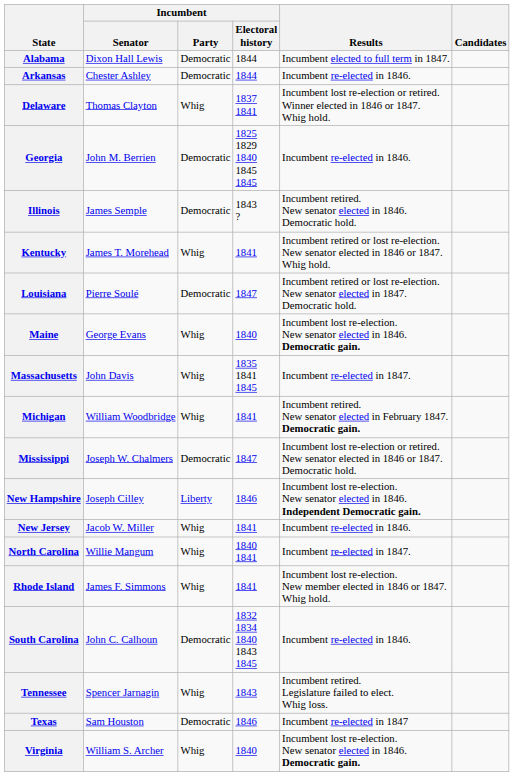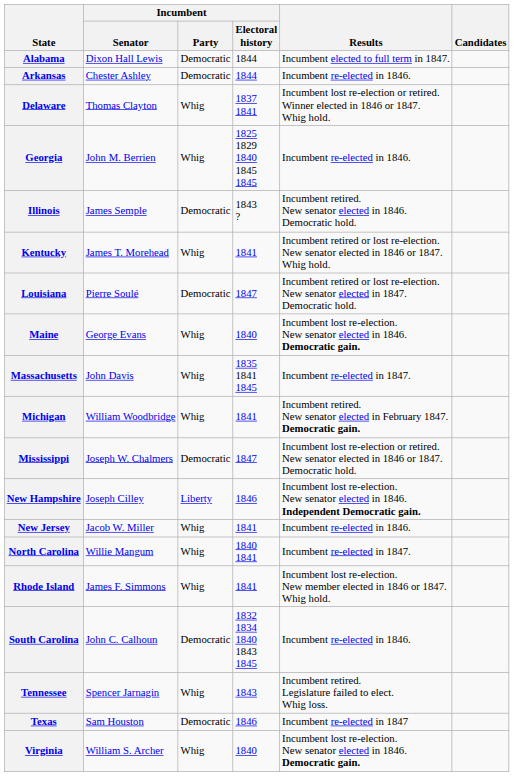 <table class=wikitable>
 <tr valign=bottom>
 <th rowspan=2>State</th>
 <th colspan=3>Incumbent</th>
 <th rowspan=2>Results</th>
 <th rowspan=2>Candidates</th>
 </tr>
 <tr valign=bottom>
 <th>Senator</th>
 <th>Party</th>
 <th>Electoral<br>history</th>
 </tr>
 <tr>
 <th><a href='#'>Alabama</a></th>
 <td><a href='#'>Dixon Hall Lewis</a></td>
 <td>Democratic</td>
 <td>1844 </td>
 <td>Incumbent <a href='#'>elected to full term</a> in 1847.</td>
 <td nowrap></td>
 </tr>
 <tr>
 <th><a href='#'>Arkansas</a></th>
 <td><a href='#'>Chester Ashley</a></td>
 <td>Democratic</td>
 <td><a href='#'>1844 </a></td>
 <td>Incumbent <a href='#'>re-elected</a> in 1846.</td>
 <td nowrap></td>
 </tr>
 <tr>
 <th><a href='#'>Delaware</a></th>
 <td><a href='#'>Thomas Clayton</a></td>
 <td>Whig</td>
 <td><a href='#'>1837 </a><br><a href='#'>1841</a></td>
 <td>Incumbent lost re-election or retired.<br>Winner elected in 1846 or 1847.<br>Whig hold.</td>
 <td nowrap></td>
 </tr>
 <tr>
 <th><a href='#'>Georgia</a></th>
 <td><a href='#'>John M. Berrien</a></td>
-<td>Democratic</td>
+<td>Whig</td>
 <td><a href='#'>1825</a><br>1829 <br><a href='#'>1840</a><br>1845 <br><a href='#'>1845 </a></td>
 <td>Incumbent <a href='#'>re-elected</a> in 1846.</td>
 <td nowrap></td>
 </tr>
 <tr>
 <th><a href='#'>Illinois</a></th>
 <td><a href='#'>James Semple</a></td>
 <td>Democratic</td>
 <td>1843 <br>? </td>
 <td>Incumbent retired.<br>New senator <a href='#'>elected</a> in 1846.<br>Democratic hold.</td>
 <td nowrap></td>
 </tr>
 <tr>
 <th><a href='#'>Kentucky</a></th>
 <td><a href='#'>James T. Morehead</a></td>
 <td>Whig</td>
 <td><a href='#'>1841</a></td>
 <td>Incumbent retired or lost re-election.<br>New senator elected in 1846 or 1847.<br>Whig hold.</td>
 <td nowrap></td>
 </tr>
 <tr>
 <th><a href='#'>Louisiana</a></th>
 <td><a href='#'>Pierre Soulé</a></td>
 <td>Democratic</td>
 <td><a href='#'>1847 </a></td>
 <td>Incumbent retired or lost re-election.<br>New senator <a href='#'>elected</a> in 1847.<br>Democratic hold.</td>
 <td nowrap></td>
 </tr>
 <tr>
 <th><a href='#'>Maine</a></th>
 <td><a href='#'>George Evans</a></td>
 <td>Whig</td>
 <td><a href='#'>1840</a></td>
 <td>Incumbent lost re-election.<br>New senator <a href='#'>elected</a> in 1846.<br><strong>Democratic gain.</strong></td>
 <td nowrap></td>
 </tr>
 <tr>
 <th><a href='#'>Massachusetts</a></th>
 <td><a href='#'>John Davis</a></td>
 <td>Whig</td>
 <td><a href='#'>1835</a><br>1841 <br><a href='#'>1845 </a></td>
 <td>Incumbent <a href='#'>re-elected</a> in 1847.</td>
 <td nowrap></td>
 </tr>
 <tr>
 <th><a href='#'>Michigan</a></th>
 <td><a href='#'>William Woodbridge</a></td>
 <td>Whig</td>
 <td><a href='#'>1841</a></td>
 <td>Incumbent retired.<br>New senator <a href='#'>elected</a> in February 1847.<br><strong>Democratic gain.</strong></td>
 <td nowrap></td>
 </tr>
 <tr>
 <th><a href='#'>Mississippi</a></th>
 <td><a href='#'>Joseph W. Chalmers</a></td>
 <td>Democratic</td>
 <td><a href='#'>1847 </a></td>
 <td>Incumbent lost re-election or retired.<br>New senator elected in 1846 or 1847.<br>Democratic hold.</td>
 <td nowrap></td>
 </tr>
 <tr>
 <th><a href='#'>New Hampshire</a></th>
 <td><a href='#'>Joseph Cilley</a></td>
 <td><a href='#'>Liberty</a></td>
 <td><a href='#'>1846</a></td>
 <td>Incumbent lost re-election.<br>New senator <a href='#'>elected</a> in 1846.<br><strong>Independent Democratic gain.</strong></td>
 <td nowrap></td>
 </tr>
 <tr>
 <th><a href='#'>New Jersey</a></th>
 <td><a href='#'>Jacob W. Miller</a></td>
 <td>Whig</td>
 <td><a href='#'>1841</a></td>
 <td>Incumbent <a href='#'>re-elected</a> in 1846.</td>
 <td nowrap></td>
 </tr>
 <tr>
 <th><a href='#'>North Carolina</a></th>
 <td><a href='#'>Willie Mangum</a></td>
 <td>Whig</td>
 <td><a href='#'>1840 </a><br><a href='#'>1841</a></td>
 <td>Incumbent <a href='#'>re-elected</a> in 1847.</td>
 <td nowrap></td>
 </tr>
 <tr>
 <th><a href='#'>Rhode Island</a></th>
 <td><a href='#'>James F. Simmons</a></td>
 <td>Whig</td>
 <td><a href='#'>1841</a></td>
 <td>Incumbent lost re-election.<br>New member elected in 1846 or 1847.<br>Whig hold.</td>
 <td nowrap></td>
 </tr>
 <tr>
 <th><a href='#'>South Carolina</a></th>
 <td><a href='#'>John C. Calhoun</a></td>
 <td>Democratic</td>
 <td><a href='#'>1832 </a><br><a href='#'>1834</a><br><a href='#'>1840</a><br>1843 <br><a href='#'>1845 </a></td>
 <td>Incumbent <a href='#'>re-elected</a> in 1846.</td>
 <td nowrap></td>
 </tr>
 <tr>
 <th><a href='#'>Tennessee</a></th>
 <td><a href='#'>Spencer Jarnagin</a></td>
 <td>Whig</td>
 <td><a href='#'>1843 </a></td>
 <td>Incumbent retired.<br>Legislature failed to elect.<br>Whig loss.</td>
 <td nowrap></td>
 </tr>
 <tr>
 <th><a href='#'>Texas</a></th>
 <td><a href='#'>Sam Houston</a></td>
 <td>Democratic</td>
 <td><a href='#'>1846</a></td>
 <td>Incumbent <a href='#'>re-elected</a> in 1847</td>
 <td nowrap></td>
 </tr>
 <tr>
 <th><a href='#'>Virginia</a></th>
 <td><a href='#'>William S. Archer</a></td>
 <td>Whig</td>
 <td><a href='#'>1840</a></td>
 <td>Incumbent lost re-election.<br>New senator <a href='#'>elected</a> in 1846.<br><strong>Democratic gain.</strong></td>
 <td nowrap></td>
 </tr>
 </table>
